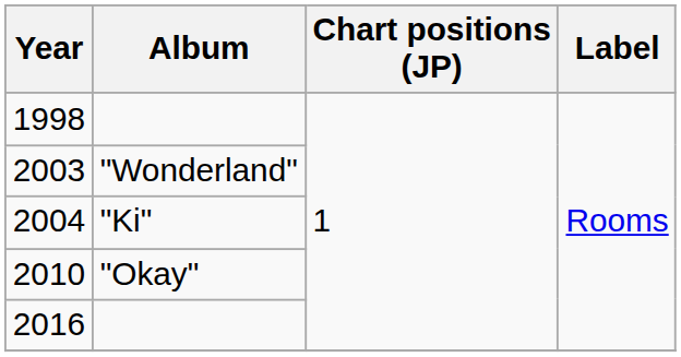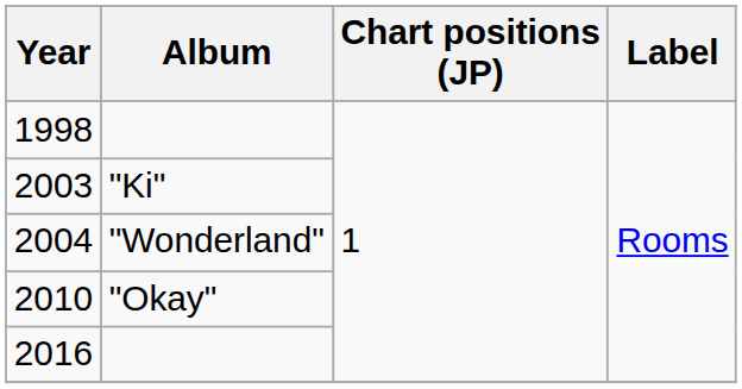 <table class="wikitable">
 <tr>
 <th>Year</th>
 <th>Album</th>
 <th>Chart positions<br>(JP)</th>
 <th>Label</th>
 </tr>
 <tr>
 <td>1998</td>
 <td></td>
 <td rowspan="5">1</td>
 <td rowspan="5"><a href='#'>Rooms</a></td>
 </tr>
 <tr>
 <td>2003</td>
-<td>"Wonderland"</td>
+<td>"Ki"</td>
 </tr>
 <tr>
 <td>2004</td>
-<td>"Ki"</td>
+<td>"Wonderland"</td>
 </tr>
 <tr>
 <td>2010</td>
 <td>"Okay"</td>
 </tr>
 <tr>
 <td>2016</td>
 <td></td>
 </tr>
 <tr>
 </tr>
 </table>
